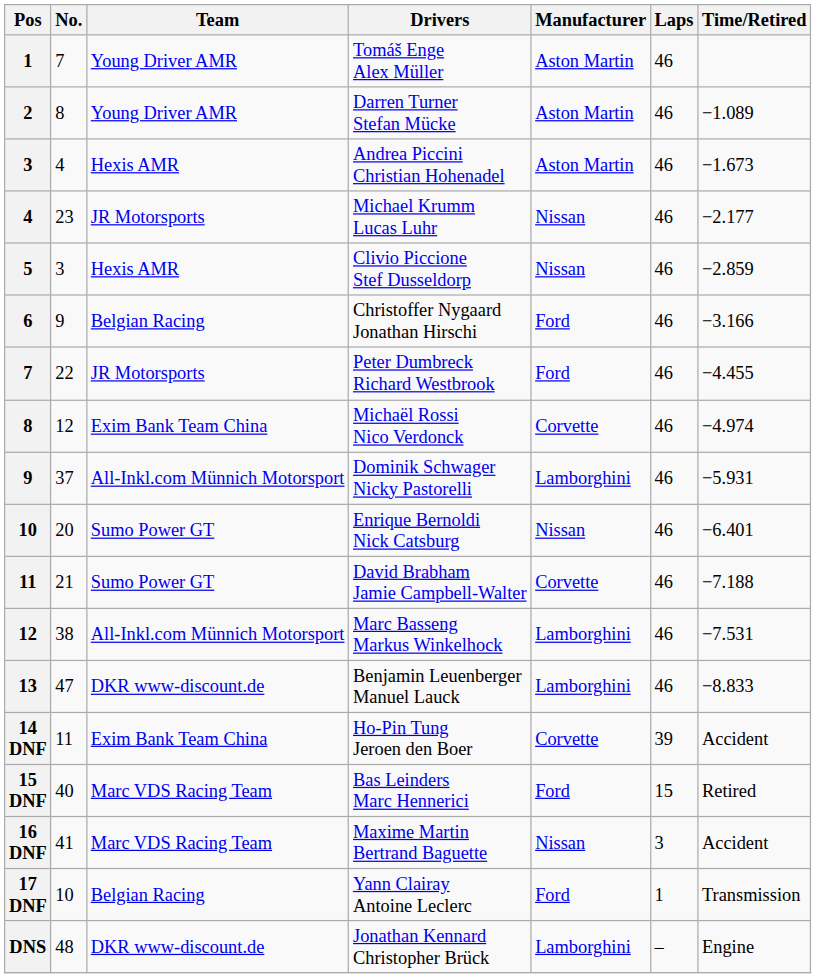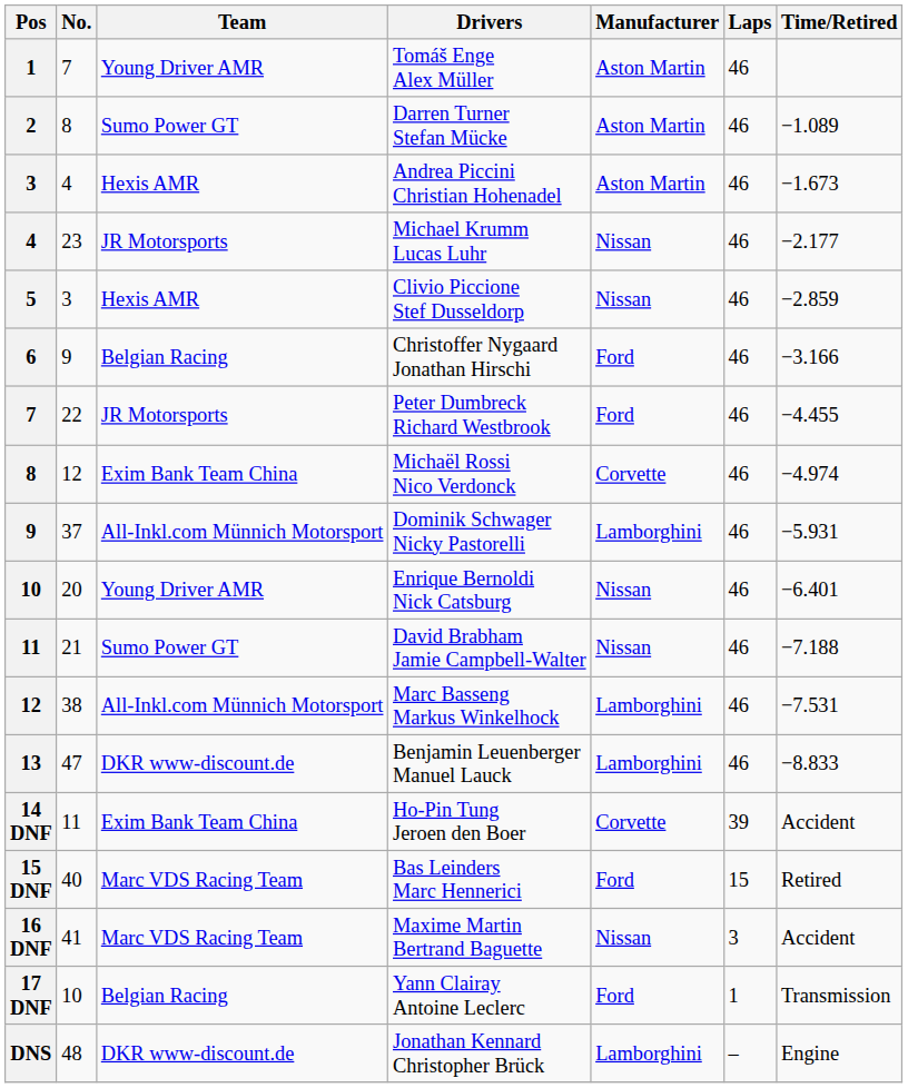 <table class="wikitable" style="font-size: 95%;">
 <tr>
 <th>Pos</th>
 <th>No.</th>
 <th>Team</th>
 <th>Drivers</th>
 <th>Manufacturer</th>
 <th>Laps</th>
 <th>Time/Retired</th>
 </tr>
 <tr>
 <th>1</th>
 <td>7</td>
 <td> <a href='#'>Young Driver AMR</a></td>
 <td> <a href='#'>Tomáš Enge</a><br> <a href='#'>Alex Müller</a></td>
 <td><a href='#'>Aston Martin</a></td>
 <td>46</td>
 <td></td>
 </tr>
 <tr>
 <th>2</th>
 <td>8</td>
-<td> <a href='#'>Young Driver AMR</a></td>
+<td> <a href='#'>Sumo Power GT</a></td>
 <td> <a href='#'>Darren Turner</a><br> <a href='#'>Stefan Mücke</a></td>
 <td><a href='#'>Aston Martin</a></td>
 <td>46</td>
 <td>−1.089</td>
 </tr>
 <tr>
 <th>3</th>
 <td>4</td>
 <td> <a href='#'>Hexis AMR</a></td>
 <td> <a href='#'>Andrea Piccini</a><br> <a href='#'>Christian Hohenadel</a></td>
 <td><a href='#'>Aston Martin</a></td>
 <td>46</td>
 <td>−1.673</td>
 </tr>
 <tr>
 <th>4</th>
 <td>23</td>
 <td> <a href='#'>JR Motorsports</a></td>
 <td> <a href='#'>Michael Krumm</a><br> <a href='#'>Lucas Luhr</a></td>
 <td><a href='#'>Nissan</a></td>
 <td>46</td>
 <td>−2.177</td>
 </tr>
 <tr>
 <th>5</th>
 <td>3</td>
 <td> <a href='#'>Hexis AMR</a></td>
 <td> <a href='#'>Clivio Piccione</a><br> <a href='#'>Stef Dusseldorp</a></td>
 <td><a href='#'>Nissan</a></td>
 <td>46</td>
 <td>−2.859</td>
 </tr>
 <tr>
 <th>6</th>
 <td>9</td>
 <td> <a href='#'>Belgian Racing</a></td>
 <td> Christoffer Nygaard<br> Jonathan Hirschi</td>
 <td><a href='#'>Ford</a></td>
 <td>46</td>
 <td>−3.166</td>
 </tr>
 <tr>
 <th>7</th>
 <td>22</td>
 <td> <a href='#'>JR Motorsports</a></td>
 <td> <a href='#'>Peter Dumbreck</a><br> <a href='#'>Richard Westbrook</a></td>
 <td><a href='#'>Ford</a></td>
 <td>46</td>
 <td>−4.455</td>
 </tr>
 <tr>
 <th>8</th>
 <td>12</td>
 <td> <a href='#'>Exim Bank Team China</a></td>
 <td> <a href='#'>Michaël Rossi</a><br> <a href='#'>Nico Verdonck</a></td>
 <td><a href='#'>Corvette</a></td>
 <td>46</td>
 <td>−4.974</td>
 </tr>
 <tr>
 <th>9</th>
 <td>37</td>
 <td> <a href='#'>All-Inkl.com Münnich Motorsport</a></td>
 <td> <a href='#'>Dominik Schwager</a><br> <a href='#'>Nicky Pastorelli</a></td>
 <td><a href='#'>Lamborghini</a></td>
 <td>46</td>
 <td>−5.931</td>
 </tr>
 <tr>
 <th>10</th>
 <td>20</td>
-<td> <a href='#'>Sumo Power GT</a></td>
+<td> <a href='#'>Young Driver AMR</a></td>
 <td> <a href='#'>Enrique Bernoldi</a><br> <a href='#'>Nick Catsburg</a></td>
 <td><a href='#'>Nissan</a></td>
 <td>46</td>
 <td>−6.401</td>
 </tr>
 <tr>
 <th>11</th>
 <td>21</td>
 <td> <a href='#'>Sumo Power GT</a></td>
 <td> <a href='#'>David Brabham</a><br> <a href='#'>Jamie Campbell-Walter</a></td>
-<td><a href='#'>Corvette</a></td>
+<td><a href='#'>Nissan</a></td>
 <td>46</td>
 <td>−7.188</td>
 </tr>
 <tr>
 <th>12</th>
 <td>38</td>
 <td> <a href='#'>All-Inkl.com Münnich Motorsport</a></td>
 <td> <a href='#'>Marc Basseng</a><br> <a href='#'>Markus Winkelhock</a></td>
 <td><a href='#'>Lamborghini</a></td>
 <td>46</td>
 <td>−7.531</td>
 </tr>
 <tr>
 <th>13</th>
 <td>47</td>
 <td> <a href='#'>DKR www-discount.de</a></td>
 <td> Benjamin Leuenberger<br> Manuel Lauck</td>
 <td><a href='#'>Lamborghini</a></td>
 <td>46</td>
 <td>−8.833</td>
 </tr>
 <tr>
 <th>14<br>DNF</th>
 <td>11</td>
 <td> <a href='#'>Exim Bank Team China</a></td>
 <td> <a href='#'>Ho-Pin Tung</a><br> Jeroen den Boer</td>
 <td><a href='#'>Corvette</a></td>
 <td>39</td>
 <td>Accident</td>
 </tr>
 <tr>
 <th>15<br>DNF</th>
 <td>40</td>
 <td> <a href='#'>Marc VDS Racing Team</a></td>
 <td> <a href='#'>Bas Leinders</a><br> <a href='#'>Marc Hennerici</a></td>
 <td><a href='#'>Ford</a></td>
 <td>15</td>
 <td>Retired</td>
 </tr>
 <tr>
 <th>16<br>DNF</th>
 <td>41</td>
 <td> <a href='#'>Marc VDS Racing Team</a></td>
 <td> <a href='#'>Maxime Martin</a><br> <a href='#'>Bertrand Baguette</a></td>
 <td><a href='#'>Nissan</a></td>
 <td>3</td>
 <td>Accident</td>
 </tr>
 <tr>
 <th>17<br>DNF</th>
 <td>10</td>
 <td> <a href='#'>Belgian Racing</a></td>
 <td> <a href='#'>Yann Clairay</a><br> Antoine Leclerc</td>
 <td><a href='#'>Ford</a></td>
 <td>1</td>
 <td>Transmission</td>
 </tr>
 <tr>
 <th>DNS</th>
 <td>48</td>
 <td> <a href='#'>DKR www-discount.de</a></td>
 <td> <a href='#'>Jonathan Kennard</a><br> Christopher Brück</td>
 <td><a href='#'>Lamborghini</a></td>
 <td>–</td>
 <td>Engine</td>
 </tr>
 <tr>
 </tr>
 </table>
